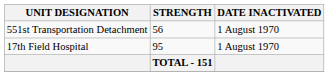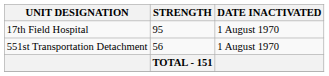 <table class="wikitable">
 <tr>
 <th>UNIT DESIGNATION</th>
 <th>STRENGTH</th>
 <th>DATE INACTIVATED</th>
 </tr>
 <tr>
-<td>551st Transportation Detachment</td>
-<td>56</td>
+<td>17th Field Hospital</td>
+<td>95</td>
 <td>1 August 1970</td>
 </tr>
 <tr>
-<td>17th Field Hospital</td>
-<td>95</td>
+<td>551st Transportation Detachment</td>
+<td>56</td>
 <td>1 August 1970</td>
 </tr>
 <tr>
 <th></th>
 <th>TOTAL - 151</th>
 <th></th>
 </tr>
 <tr>
 </tr>
 </table>
